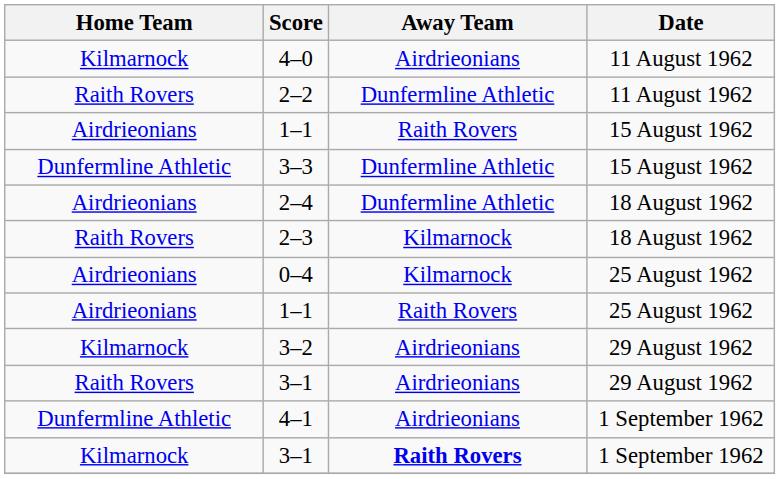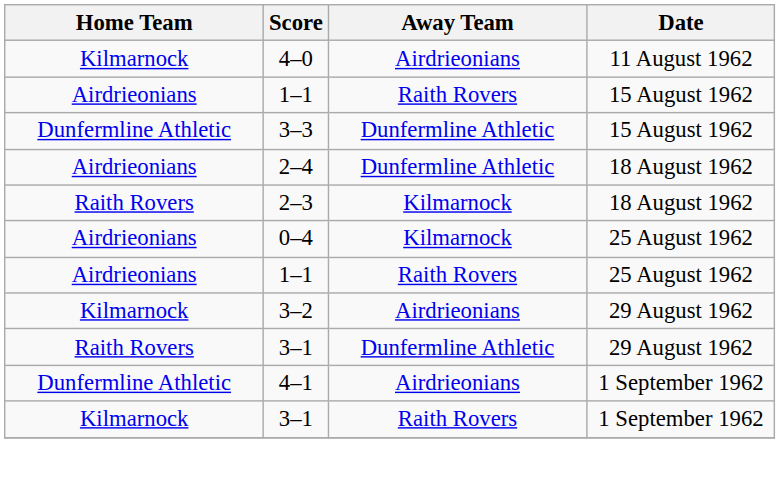 <table class="wikitable" style="text-align:center;">
 <tr>
 <th width=175>Home Team</th>
 <th width=20>Score</th>
 <th width=175>Away Team</th>
 <th width= 125>Date</th>
 </tr>
 <tr>
 <td><a href='#'>Kilmarnock</a></td>
 <td>4–0</td>
 <td><a href='#'>Airdrieonians</a></td>
-<td>11 August 1962</td>
-</tr>
-<tr>
-<td><a href='#'>Raith Rovers</a></td>
-<td>2–2</td>
-<td><a href='#'>Dunfermline Athletic</a></td>
 <td>11 August 1962</td>
 </tr>
 <tr>
 <td><a href='#'>Airdrieonians</a></td>
 <td>1–1</td>
 <td><a href='#'>Raith Rovers</a></td>
 <td>15 August 1962</td>
 </tr>
 <tr>
 <td><a href='#'>Dunfermline Athletic</a></td>
 <td>3–3</td>
 <td><a href='#'>Dunfermline Athletic</a></td>
 <td>15 August 1962</td>
 </tr>
 <tr>
 <td><a href='#'>Airdrieonians</a></td>
 <td>2–4</td>
 <td><a href='#'>Dunfermline Athletic</a></td>
 <td>18 August 1962</td>
 </tr>
 <tr>
 <td><a href='#'>Raith Rovers</a></td>
 <td>2–3</td>
 <td><a href='#'>Kilmarnock</a></td>
 <td>18 August 1962</td>
 </tr>
 <tr>
 <td><a href='#'>Airdrieonians</a></td>
 <td>0–4</td>
 <td><a href='#'>Kilmarnock</a></td>
 <td>25 August 1962</td>
 </tr>
 <tr>
 <td><a href='#'>Airdrieonians</a></td>
 <td>1–1</td>
 <td><a href='#'>Raith Rovers</a></td>
 <td>25 August 1962</td>
 </tr>
 <tr>
 <td><a href='#'>Kilmarnock</a></td>
 <td>3–2</td>
 <td><a href='#'>Airdrieonians</a></td>
 <td>29 August 1962</td>
 </tr>
 <tr>
 <td><a href='#'>Raith Rovers</a></td>
 <td>3–1</td>
-<td><a href='#'>Airdrieonians</a></td>
+<td><a href='#'>Dunfermline Athletic</a></td>
 <td>29 August 1962</td>
 </tr>
 <tr>
 <td><a href='#'>Dunfermline Athletic</a></td>
 <td>4–1</td>
 <td><a href='#'>Airdrieonians</a></td>
 <td>1 September 1962</td>
 </tr>
 <tr>
 <td><a href='#'>Kilmarnock</a></td>
 <td>3–1</td>
-<td><strong><a href='#'>Raith Rovers</a></strong></td>
+<td><a href='#'>Raith Rovers</a></td>
 <td>1 September 1962</td>
 </tr>
 <tr>
 </tr>
 </table>
